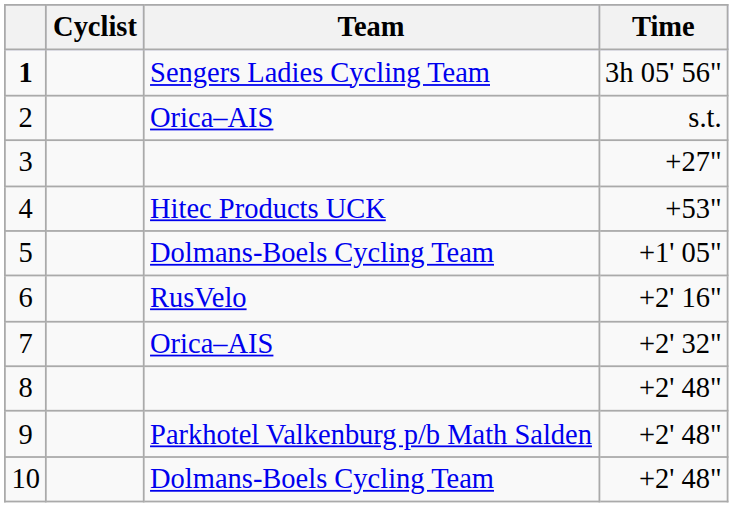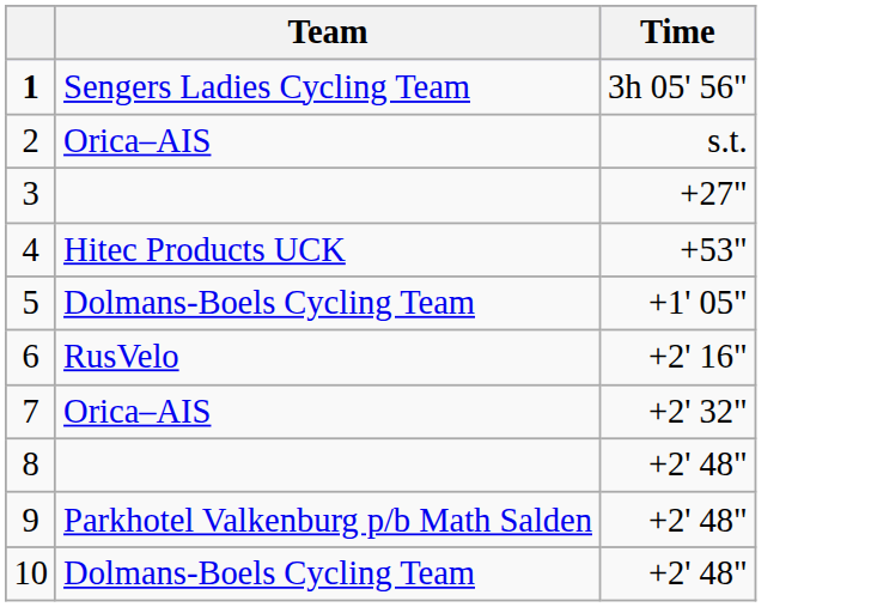 <table class="wikitable">
 <tr style="background:#ccccff;">
 <th></th>
-<th>Cyclist</th>
 <th>Team</th>
 <th>Time</th>
 </tr>
 <tr>
 <td align=center><strong>1</strong></td>
-<td></td>
 <td><a href='#'>Sengers Ladies Cycling Team</a></td>
 <td align=right>3h 05' 56"</td>
 </tr>
 <tr>
 <td align=center>2</td>
-<td></td>
 <td><a href='#'>Orica–AIS</a></td>
 <td align=right>s.t.</td>
 </tr>
 <tr>
 <td align=center>3</td>
 <td></td>
-<td></td>
 <td align=right>+27"</td>
 </tr>
 <tr>
 <td align=center>4</td>
-<td></td>
 <td><a href='#'>Hitec Products UCK</a></td>
 <td align=right>+53"</td>
 </tr>
 <tr>
 <td align=center>5</td>
-<td></td>
 <td><a href='#'>Dolmans-Boels Cycling Team</a></td>
 <td align=right>+1' 05"</td>
 </tr>
 <tr>
 <td align=center>6</td>
-<td></td>
 <td><a href='#'>RusVelo</a></td>
 <td align=right>+2' 16"</td>
 </tr>
 <tr>
 <td align=center>7</td>
-<td></td>
 <td><a href='#'>Orica–AIS</a></td>
 <td align=right>+2' 32"</td>
 </tr>
 <tr>
 <td align=center>8</td>
 <td></td>
-<td></td>
 <td align=right>+2' 48"</td>
 </tr>
 <tr>
 <td align=center>9</td>
-<td></td>
 <td><a href='#'>Parkhotel Valkenburg p/b Math Salden</a></td>
 <td align=right>+2' 48"</td>
 </tr>
 <tr>
 <td align=center>10</td>
-<td></td>
 <td><a href='#'>Dolmans-Boels Cycling Team</a></td>
 <td align=right>+2' 48"</td>
 </tr>
 </table>
